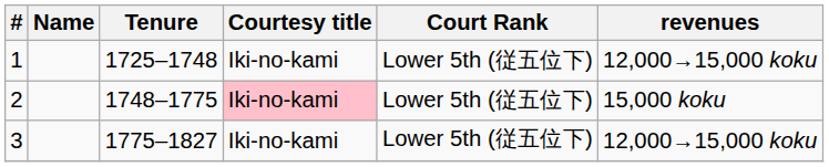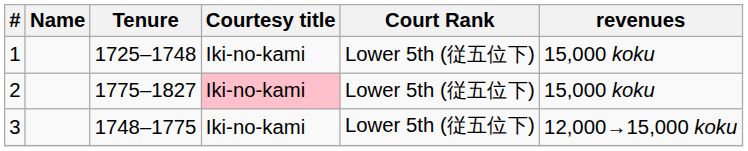 <table class=wikitable>
 <tr>
 <th>#</th>
 <th>Name</th>
 <th>Tenure</th>
 <th>Courtesy title</th>
 <th>Court Rank</th>
 <th>revenues</th>
 </tr>
 <tr>
 <td>1</td>
 <td></td>
 <td>1725–1748</td>
 <td>Iki-no-kami</td>
 <td>Lower 5th (従五位下)</td>
-<td>12,000→15,000 <em>koku</em></td>
+<td>15,000 <em>koku</em></td>
 </tr>
 <tr>
 <td>2</td>
 <td></td>
-<td>1748–1775</td>
+<td>1775–1827</td>
 <td style="background: pink;">Iki-no-kami</td>
 <td>Lower 5th (従五位下)</td>
 <td>15,000 <em>koku</em></td>
 </tr>
 <tr>
 <td>3</td>
 <td></td>
-<td>1775–1827</td>
+<td>1748–1775</td>
 <td>Iki-no-kami</td>
 <td>Lower 5th (従五位下)</td>
 <td>12,000→15,000 <em>koku</em></td>
 </tr>
 <tr>
 </tr>
 </table>
